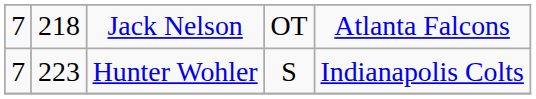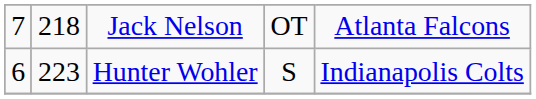 <table class="wikitable" style="text-align:center">
 <tr>
 <td>7</td>
 <td>218</td>
 <td><a href='#'>Jack Nelson</a></td>
 <td>OT</td>
 <td><a href='#'>Atlanta Falcons</a></td>
 </tr>
 <tr>
-<td>7</td>
+<td>6</td>
 <td>223</td>
 <td><a href='#'>Hunter Wohler</a></td>
 <td>S</td>
 <td><a href='#'>Indianapolis Colts</a></td>
 </tr>
 <tr>
 </tr>
 </table>
